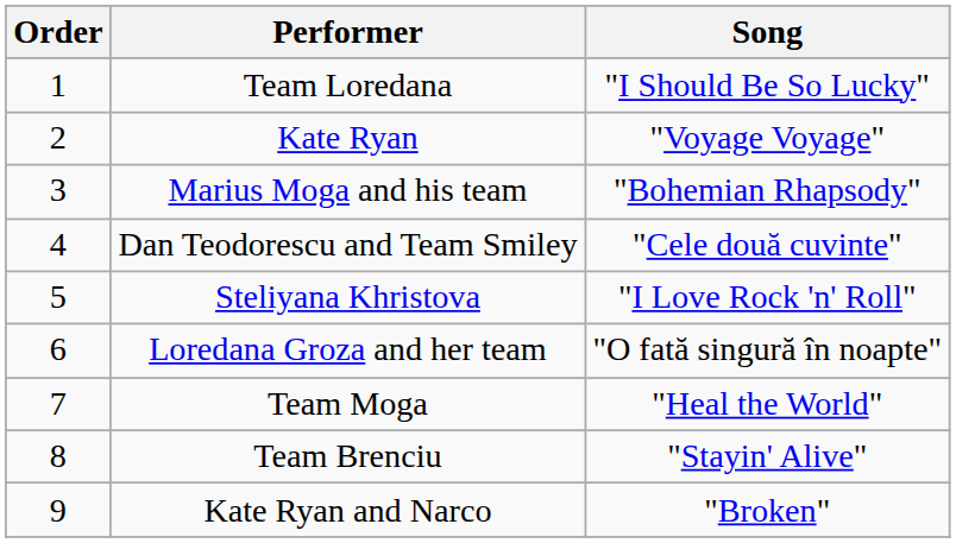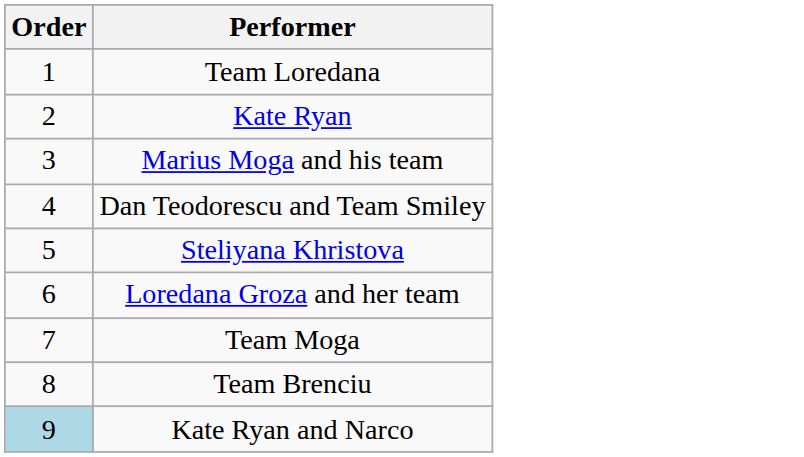 <table class="wikitable" style="text-align:center">
 <tr>
 <th>Order</th>
 <th>Performer</th>
-<th>Song</th>
 </tr>
 <tr>
 <td>1</td>
 <td>Team Loredana</td>
-<td>"<a href='#'>I Should Be So Lucky</a>"</td>
 </tr>
 <tr>
 <td>2</td>
 <td><a href='#'>Kate Ryan</a></td>
-<td>"<a href='#'>Voyage Voyage</a>"</td>
 </tr>
 <tr>
 <td>3</td>
 <td><a href='#'>Marius Moga</a> and his team</td>
-<td>"<a href='#'>Bohemian Rhapsody</a>"</td>
 </tr>
 <tr>
 <td>4</td>
 <td>Dan Teodorescu and Team Smiley</td>
-<td>"<a href='#'>Cele două cuvinte</a>"</td>
 </tr>
 <tr>
 <td>5</td>
 <td><a href='#'>Steliyana Khristova</a></td>
-<td>"<a href='#'>I Love Rock 'n' Roll</a>"</td>
 </tr>
 <tr>
 <td>6</td>
 <td><a href='#'>Loredana Groza</a> and her team</td>
-<td>"O fată singură în noapte"</td>
 </tr>
 <tr>
 <td>7</td>
 <td>Team Moga</td>
-<td>"<a href='#'>Heal the World</a>"</td>
 </tr>
 <tr>
 <td>8</td>
 <td>Team Brenciu</td>
-<td>"<a href='#'>Stayin' Alive</a>"</td>
 </tr>
 <tr>
-<td>9</td>
+<td style="background: lightblue;">9</td>
 <td>Kate Ryan and Narco</td>
-<td>"<a href='#'>Broken</a>"</td>
 </tr>
 </table>
